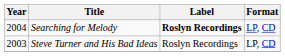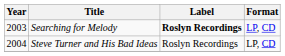 <table class="wikitable">
 <tr>
 <th><strong>Year</strong></th>
 <th><strong>Title</strong></th>
 <th><strong>Label</strong></th>
 <th><strong>Format</strong></th>
 </tr>
 <tr>
-<td>2004</td>
+<td>2003</td>
 <td><em>Searching for Melody</em></td>
 <td><strong>Roslyn Recordings</strong></td>
 <td><a href='#'>LP</a>, <a href='#'>CD</a></td>
 </tr>
 <tr>
-<td>2003</td>
+<td>2004</td>
 <td><em>Steve Turner and His Bad Ideas</em></td>
 <td>Roslyn Recordings</td>
 <td>LP, <a href='#'>CD</a></td>
 </tr>
 <tr>
 </tr>
 </table>
